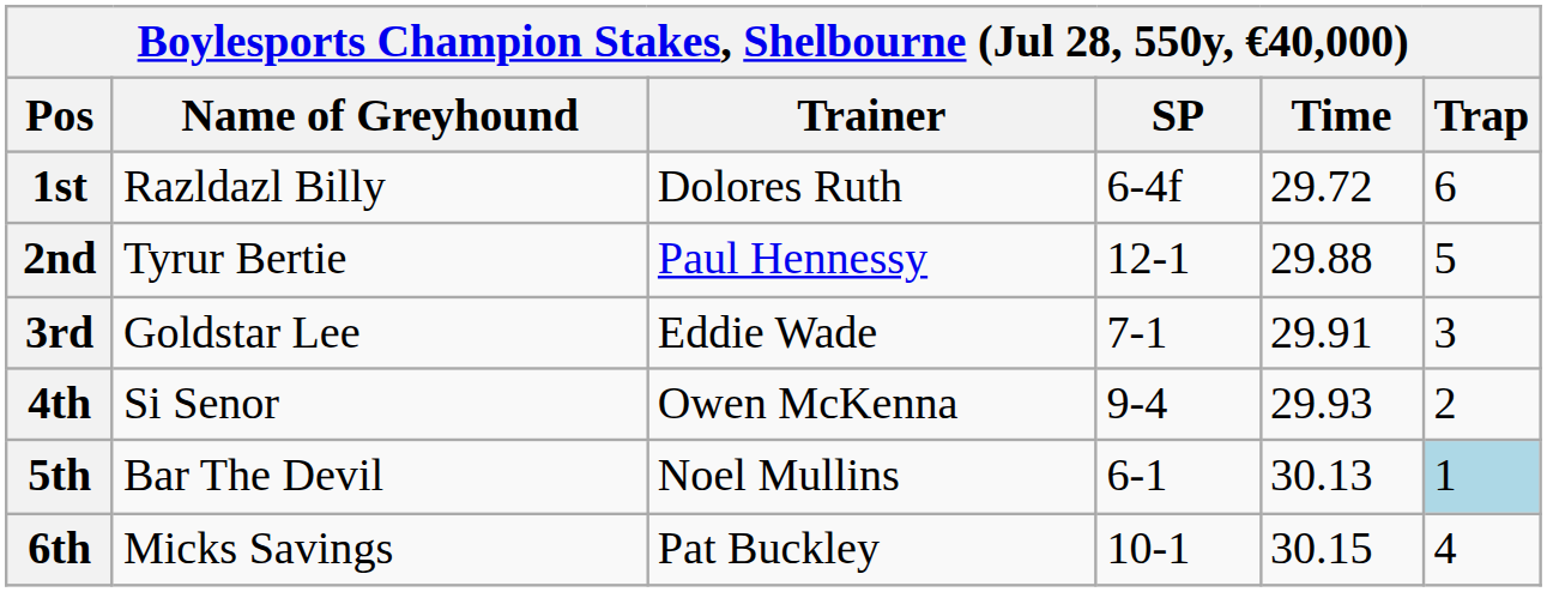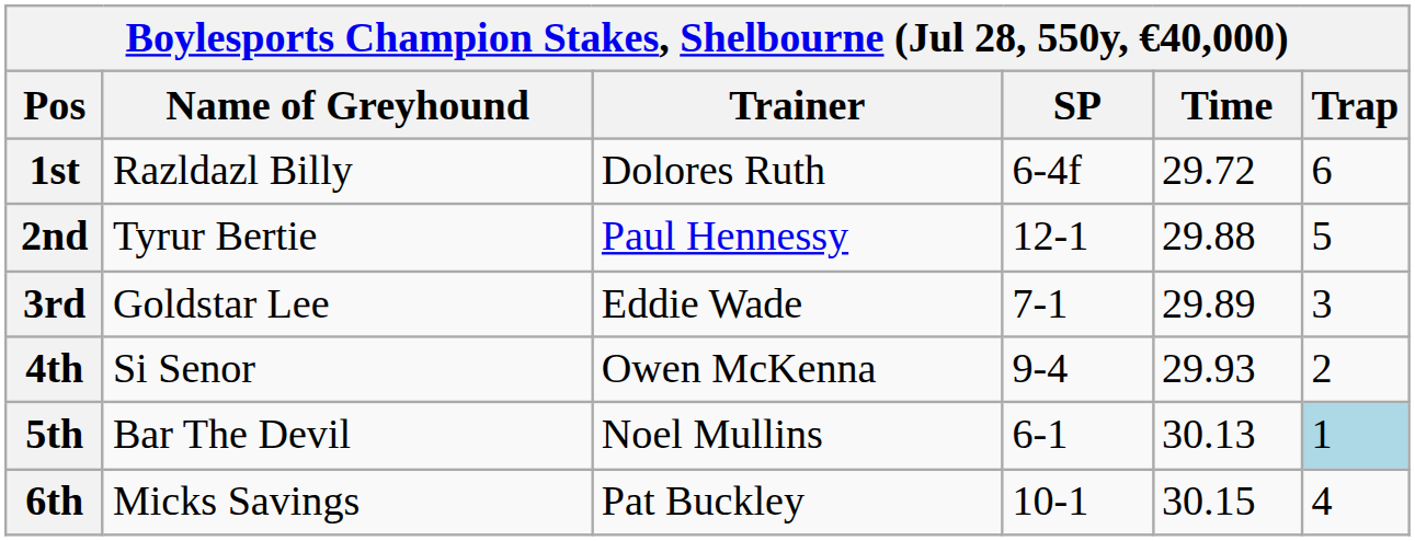 <table class="wikitable">
 <tr>
 <th colspan="6"><a href='#'>Boylesports Champion Stakes</a>, <a href='#'>Shelbourne</a> (Jul 28, 550y, €40,000)</th>
 </tr>
 <tr>
 <th width=30>Pos</th>
 <th width=180>Name of Greyhound</th>
 <th width=150>Trainer</th>
 <th width=50>SP</th>
 <th width=50>Time</th>
 <th width=30>Trap</th>
 </tr>
 <tr>
 <th>1st</th>
 <td>Razldazl Billy</td>
 <td>Dolores Ruth</td>
 <td>6-4f</td>
 <td>29.72</td>
 <td>6</td>
 </tr>
 <tr>
 <th>2nd</th>
 <td>Tyrur Bertie</td>
 <td><a href='#'>Paul Hennessy</a></td>
 <td>12-1</td>
 <td>29.88</td>
 <td>5</td>
 </tr>
 <tr>
 <th>3rd</th>
 <td>Goldstar Lee</td>
 <td>Eddie Wade</td>
 <td>7-1</td>
-<td>29.91</td>
+<td>29.89</td>
 <td>3</td>
 </tr>
 <tr>
 <th>4th</th>
 <td>Si Senor</td>
 <td>Owen McKenna</td>
 <td>9-4</td>
 <td>29.93</td>
 <td>2</td>
 </tr>
 <tr>
 <th>5th</th>
 <td>Bar The Devil</td>
 <td>Noel Mullins</td>
 <td>6-1</td>
 <td>30.13</td>
 <td style="background: lightblue;">1</td>
 </tr>
 <tr>
 <th>6th</th>
 <td>Micks Savings</td>
 <td>Pat Buckley</td>
 <td>10-1</td>
 <td>30.15</td>
 <td>4</td>
 </tr>
 </table>
